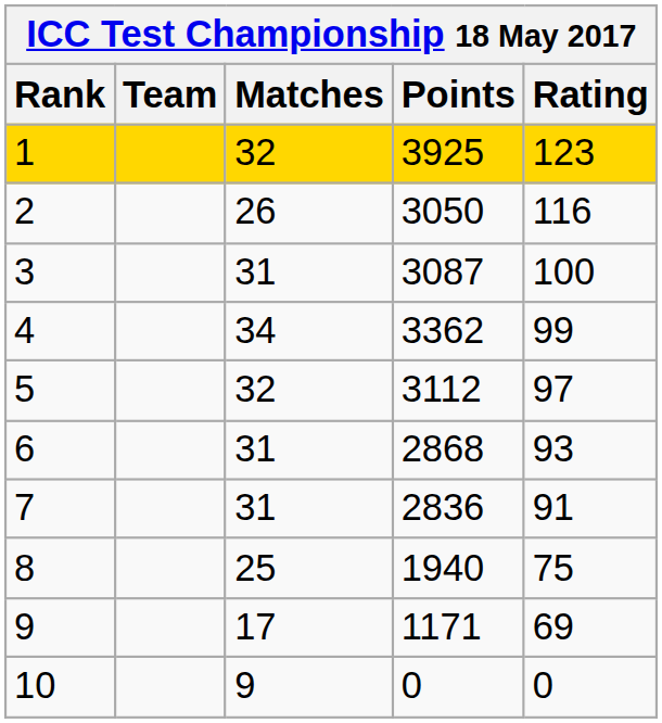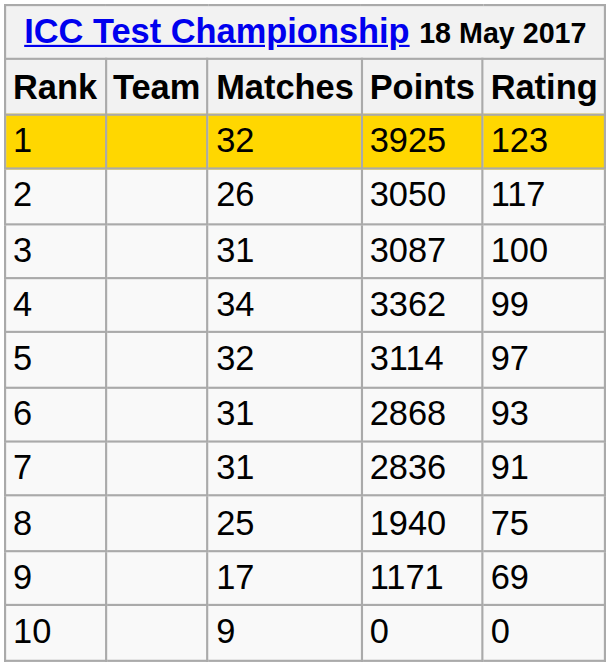 <table class="wikitable" style="white-space: nowrap;">
 <tr>
 <th colspan="5"><a href='#'>ICC Test Championship</a> <small>18 May 2017</small></th>
 </tr>
 <tr>
 <th>Rank</th>
 <th>Team</th>
 <th>Matches</th>
 <th>Points</th>
 <th>Rating</th>
 </tr>
 <tr style="background:gold">
 <td>1</td>
 <td style="text-align:left"></td>
 <td>32</td>
 <td>3925</td>
 <td>123</td>
 </tr>
 <tr>
 <td>2</td>
 <td style="text-align:left"></td>
 <td>26</td>
 <td>3050</td>
-<td>116</td>
+<td>117</td>
 </tr>
 <tr>
 <td>3</td>
 <td style="text-align:left"></td>
 <td>31</td>
 <td>3087</td>
 <td>100</td>
 </tr>
 <tr>
 <td>4</td>
 <td style="text-align:left"></td>
 <td>34</td>
 <td>3362</td>
 <td>99</td>
 </tr>
 <tr>
 <td>5</td>
 <td style="text-align:left"></td>
 <td>32</td>
-<td>3112</td>
+<td>3114</td>
 <td>97</td>
 </tr>
 <tr>
 <td>6</td>
 <td style="text-align:left"></td>
 <td>31</td>
 <td>2868</td>
 <td>93</td>
 </tr>
 <tr>
 <td>7</td>
 <td style="text-align:left"></td>
 <td>31</td>
 <td>2836</td>
 <td>91</td>
 </tr>
 <tr>
 <td>8</td>
 <td style="text-align:left"></td>
 <td>25</td>
 <td>1940</td>
 <td>75</td>
 </tr>
 <tr>
 <td>9</td>
 <td style="text-align:left"></td>
 <td>17</td>
 <td>1171</td>
 <td>69</td>
 </tr>
 <tr>
 <td>10</td>
 <td style="text-align:left"></td>
 <td>9</td>
 <td>0</td>
 <td>0</td>
 </tr>
 </table>
